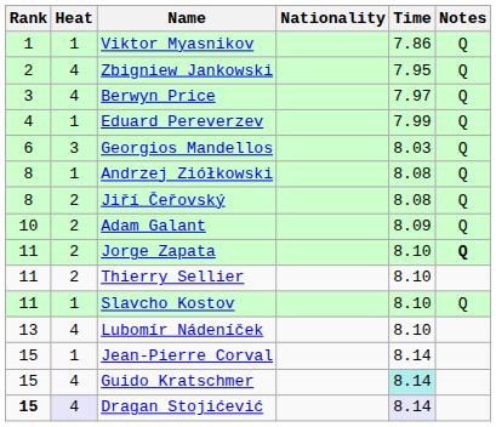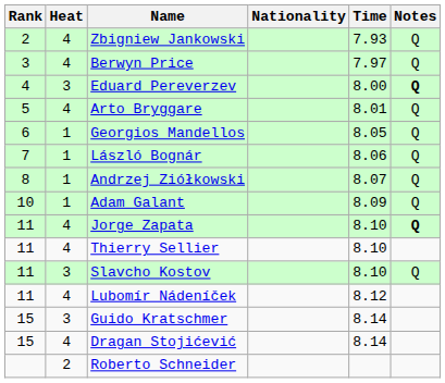 <table class="wikitable sortable" style="text-align:center">
 <tr>
 <th>Rank</th>
 <th>Heat</th>
 <th>Name</th>
 <th>Nationality</th>
 <th>Time</th>
 <th>Notes</th>
 </tr>
 <tr bgcolor=ccffcc>
-<td>1</td>
-<td>1</td>
-<td align="left"><a href='#'>Viktor Myasnikov</a></td>
-<td align=left></td>
-<td>7.86</td>
-<td>Q</td>
-</tr>
-<tr bgcolor=ccffcc>
 <td>2</td>
 <td>4</td>
 <td align="left"><a href='#'>Zbigniew Jankowski</a></td>
 <td align=left></td>
-<td>7.95</td>
+<td>7.93</td>
 <td>Q</td>
 </tr>
 <tr bgcolor=ccffcc>
 <td>3</td>
 <td>4</td>
 <td align="left"><a href='#'>Berwyn Price</a></td>
 <td align=left></td>
 <td>7.97</td>
 <td>Q</td>
 </tr>
 <tr bgcolor=ccffcc>
 <td>4</td>
-<td>1</td>
+<td>3</td>
 <td align="left"><a href='#'>Eduard Pereverzev</a></td>
 <td align=left></td>
-<td>7.99</td>
+<td>8.00</td>
+<td><strong>Q</strong></td>
+</tr>
+<tr bgcolor=ccffcc>
+<td>5</td>
+<td>4</td>
+<td align="left"><a href='#'>Arto Bryggare</a></td>
+<td align=left></td>
+<td>8.01</td>
 <td>Q</td>
 </tr>
 <tr bgcolor=ccffcc>
 <td>6</td>
-<td>3</td>
+<td>1</td>
 <td align="left"><a href='#'>Georgios Mandellos</a></td>
 <td align=left></td>
-<td>8.03</td>
+<td>8.05</td>
+<td>Q</td>
+</tr>
+<tr bgcolor=ccffcc>
+<td>7</td>
+<td>1</td>
+<td align="left"><a href='#'>László Bognár</a></td>
+<td align=left></td>
+<td>8.06</td>
 <td>Q</td>
 </tr>
 <tr bgcolor=ccffcc>
 <td>8</td>
 <td>1</td>
 <td align="left"><a href='#'>Andrzej Ziółkowski</a></td>
 <td align=left></td>
-<td>8.08</td>
-<td>Q</td>
-</tr>
-<tr bgcolor=ccffcc>
-<td>8</td>
-<td>2</td>
-<td align="left"><a href='#'>Jiří Čeřovský</a></td>
-<td align=left></td>
-<td>8.08</td>
+<td>8.07</td>
 <td>Q</td>
 </tr>
 <tr bgcolor=ccffcc>
 <td>10</td>
-<td>2</td>
+<td>1</td>
 <td align="left"><a href='#'>Adam Galant</a></td>
 <td align=left></td>
 <td>8.09</td>
 <td>Q</td>
 </tr>
 <tr bgcolor=ccffcc>
 <td>11</td>
-<td>2</td>
+<td>4</td>
 <td align="left"><a href='#'>Jorge Zapata</a></td>
 <td align=left></td>
 <td>8.10</td>
 <td><strong>Q</strong></td>
 </tr>
 <tr>
 <td>11</td>
-<td>2</td>
+<td>4</td>
 <td align="left"><a href='#'>Thierry Sellier</a></td>
 <td align=left></td>
 <td>8.10</td>
 <td></td>
 </tr>
 <tr bgcolor=ccffcc>
 <td>11</td>
-<td>1</td>
+<td>3</td>
 <td align="left"><a href='#'>Slavcho Kostov</a></td>
 <td align=left></td>
 <td>8.10</td>
 <td>Q</td>
 </tr>
 <tr>
-<td>13</td>
+<td>11</td>
 <td>4</td>
 <td align="left"><a href='#'>Lubomír Nádeníček</a></td>
 <td align=left></td>
-<td>8.10</td>
+<td>8.12</td>
 <td></td>
 </tr>
 <tr>
 <td>15</td>
-<td>1</td>
-<td align="left"><a href='#'>Jean-Pierre Corval</a></td>
+<td>3</td>
+<td align="left"><a href='#'>Guido Kratschmer</a></td>
 <td align=left></td>
 <td>8.14</td>
 <td></td>
 </tr>
 <tr>
 <td>15</td>
 <td>4</td>
-<td align="left"><a href='#'>Guido Kratschmer</a></td>
+<td align="left"><a href='#'>Dragan Stojićević</a></td>
 <td align=left></td>
-<td style="background: paleturquoise;">8.14</td>
+<td>8.14</td>
 <td></td>
 </tr>
 <tr>
-<td><strong>15</strong></td>
-<td style="background: lavender;">4</td>
-<td align="left"><a href='#'>Dragan Stojićević</a></td>
+<td></td>
+<td>2</td>
+<td align="left"><a href='#'>Roberto Schneider</a></td>
 <td align=left></td>
-<td style="background: lavender;">8.14</td>
+<td></td>
 <td></td>
 </tr>
 </table>
